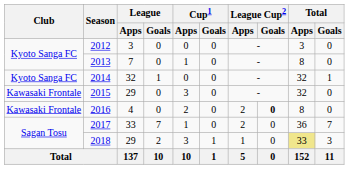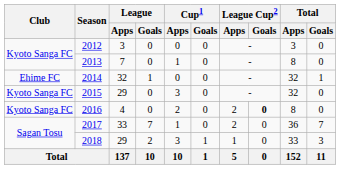 <table class="wikitable" style="text-align:center;">
 <tr>
 <th rowspan="2">Club</th>
 <th rowspan="2">Season</th>
 <th colspan="2">League</th>
 <th colspan="2">Cup<sup><a href='#'>1</a></sup></th>
 <th colspan="2">League Cup<sup><a href='#'>2</a></sup></th>
 <th colspan="2">Total</th>
 </tr>
 <tr>
 <th>Apps</th>
 <th>Goals</th>
 <th>Apps</th>
 <th>Goals</th>
 <th>Apps</th>
 <th>Goals</th>
 <th>Apps</th>
 <th>Goals</th>
 </tr>
 <tr>
 <td rowspan="2"><a href='#'>Kyoto Sanga FC</a></td>
 <td><a href='#'>2012</a></td>
 <td>3</td>
 <td>0</td>
 <td>0</td>
 <td>0</td>
 <td colspan="2">-</td>
 <td>3</td>
 <td>0</td>
 </tr>
 <tr>
 <td><a href='#'>2013</a></td>
 <td>7</td>
 <td>0</td>
 <td>1</td>
 <td>0</td>
 <td colspan="2">-</td>
 <td>8</td>
 <td>0</td>
 </tr>
 <tr>
-<td><a href='#'>Kyoto Sanga FC</a></td>
+<td><a href='#'>Ehime FC</a></td>
 <td><a href='#'>2014</a></td>
 <td>32</td>
 <td>1</td>
 <td>0</td>
 <td>0</td>
 <td colspan="2">-</td>
 <td>32</td>
 <td>1</td>
 </tr>
 <tr>
-<td><a href='#'>Kawasaki Frontale</a></td>
+<td><a href='#'>Kyoto Sanga FC</a></td>
 <td><a href='#'>2015</a></td>
 <td>29</td>
 <td>0</td>
 <td>3</td>
 <td>0</td>
 <td colspan="2">-</td>
 <td>32</td>
 <td>0</td>
 </tr>
 <tr>
-<td><a href='#'>Kawasaki Frontale</a></td>
+<td><a href='#'>Kyoto Sanga FC</a></td>
 <td><a href='#'>2016</a></td>
 <td>4</td>
 <td>0</td>
 <td>2</td>
 <td>0</td>
 <td>2</td>
 <td><strong>0</strong></td>
 <td>8</td>
 <td>0</td>
 </tr>
 <tr>
 <td rowspan="2"><a href='#'>Sagan Tosu</a></td>
 <td><a href='#'>2017</a></td>
 <td>33</td>
 <td>7</td>
 <td>1</td>
 <td>0</td>
 <td>2</td>
 <td>0</td>
 <td>36</td>
 <td>7</td>
 </tr>
 <tr>
 <td><a href='#'>2018</a></td>
 <td>29</td>
 <td>2</td>
 <td>3</td>
 <td>1</td>
 <td>1</td>
 <td>0</td>
-<td style="background: khaki;">33</td>
+<td>33</td>
 <td>3</td>
 </tr>
 <tr>
 <th colspan="2">Total</th>
 <th>137</th>
 <th>10</th>
 <th>10</th>
 <th>1</th>
 <th>5</th>
 <th>0</th>
 <th>152</th>
 <th>11</th>
 </tr>
 </table>
